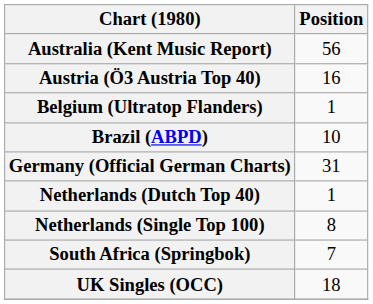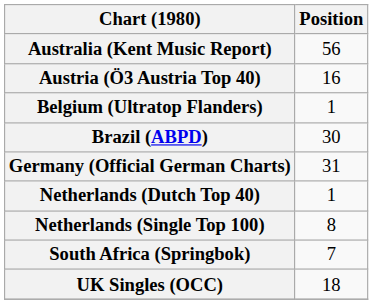 <table class="wikitable sortable plainrowheaders" style="text-align:center">
 <tr>
 <th align="left">Chart (1980)</th>
 <th style="text-align:center;">Position</th>
 </tr>
 <tr>
 <th scope="row">Australia (Kent Music Report)</th>
 <td style="text-align:center;">56</td>
 </tr>
 <tr>
 <th scope="row">Austria (Ö3 Austria Top 40)</th>
 <td style="text-align:center;">16</td>
 </tr>
 <tr>
 <th scope="row">Belgium (Ultratop Flanders)</th>
 <td style="text-align:center;">1</td>
 </tr>
 <tr>
 <th scope="row">Brazil (<a href='#'>ABPD</a>)</th>
-<td align="center">10</td>
+<td align="center">30</td>
 </tr>
 <tr>
 <th scope="row">Germany (Official German Charts)</th>
 <td style="text-align:center;">31</td>
 </tr>
 <tr>
 <th scope="row">Netherlands (Dutch Top 40)</th>
 <td style="text-align:center;">1</td>
 </tr>
 <tr>
 <th scope="row">Netherlands (Single Top 100)</th>
 <td style="text-align:center;">8</td>
 </tr>
 <tr>
 <th scope="row">South Africa (Springbok)</th>
 <td align="center">7</td>
 </tr>
 <tr>
 <th scope="row">UK Singles (OCC)</th>
 <td style="text-align:center;">18</td>
 </tr>
 <tr>
 </tr>
 </table>
